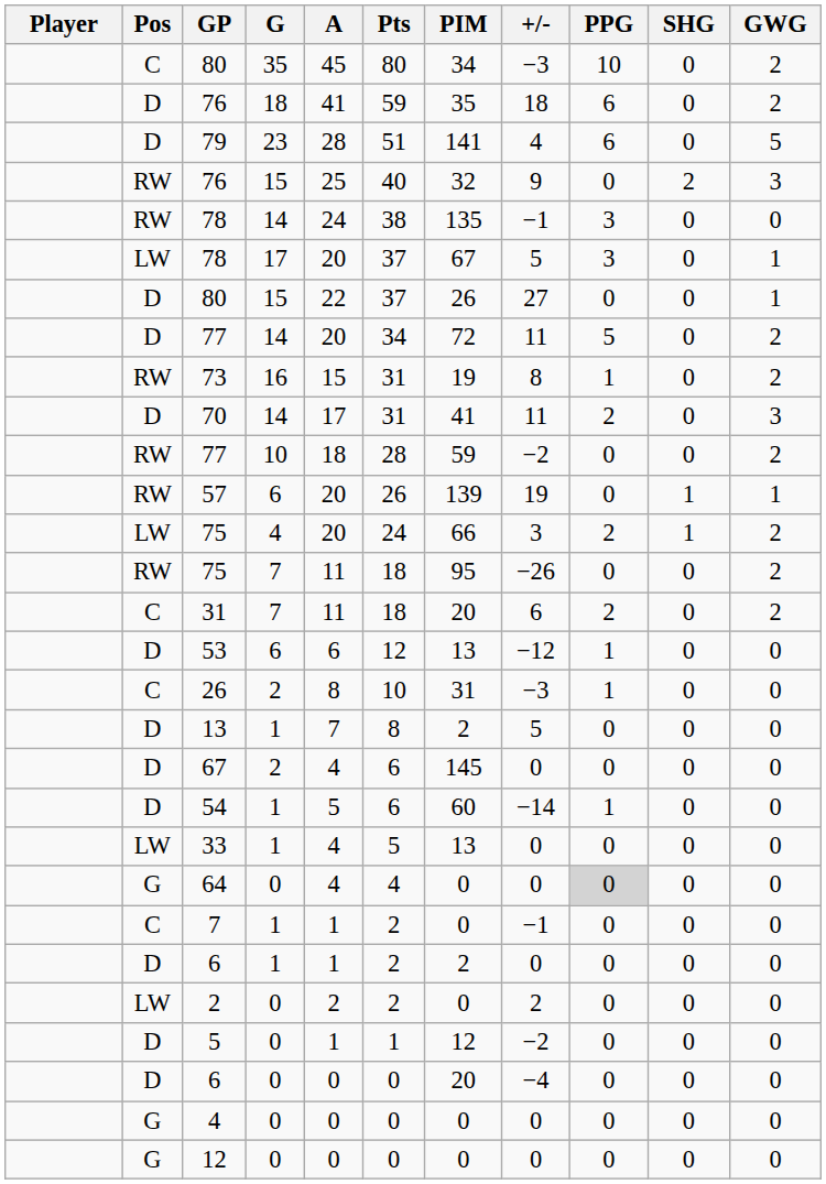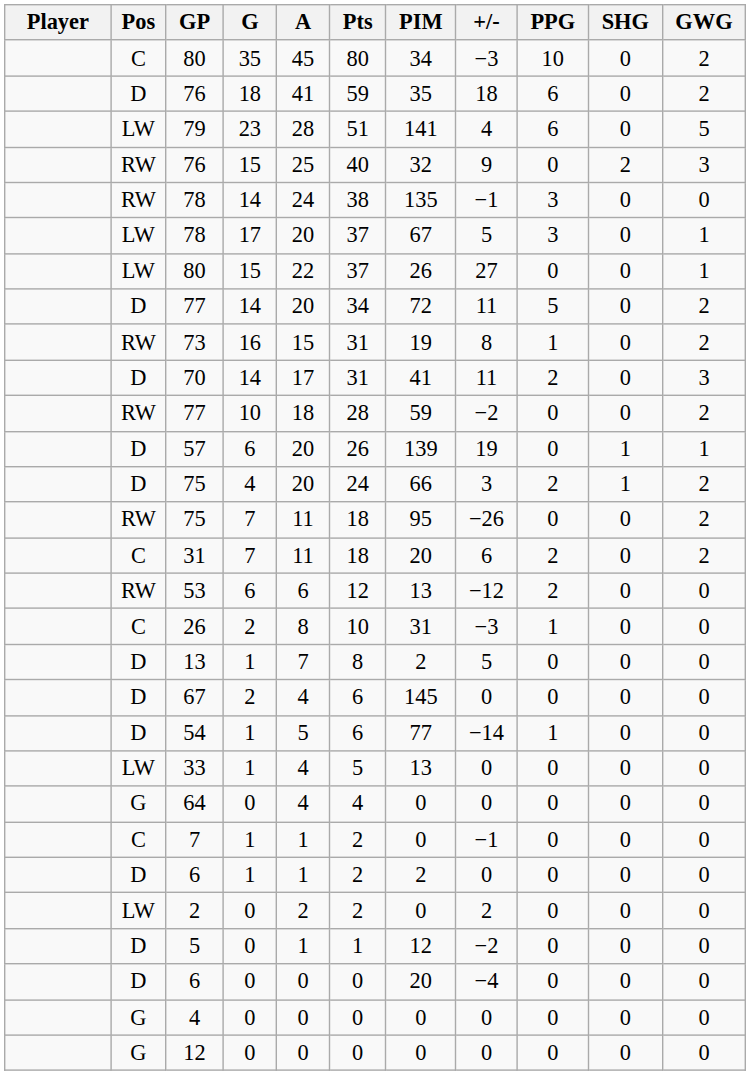 <table class="wikitable sortable" width="60%">
 <tr ALIGN="center">
 <th bgcolor="#DDDDFF" width="10%">Player</th>
 <th bgcolor="#DDDDFF" width="3%" title="Position">Pos</th>
 <th bgcolor="#DDDDFF" width="5%" title="Games played">GP</th>
 <th bgcolor="#DDDDFF" width="5%" title="Goals">G</th>
 <th bgcolor="#DDDDFF" width="5%" title="Assists">A</th>
 <th bgcolor="#DDDDFF" width="5%" title="Points">Pts</th>
 <th bgcolor="#DDDDFF" width="5%" title="Penalties in Minutes">PIM</th>
 <th bgcolor="#DDDDFF" width="5%" title="Plus/minus">+/-</th>
 <th bgcolor="#DDDDFF" width="5%" title="Power play goals">PPG</th>
 <th bgcolor="#DDDDFF" width="5%" title="Short-handed goals">SHG</th>
 <th bgcolor="#DDDDFF" width="5%" title="Game-winning goals">GWG</th>
 </tr>
 <tr align="center">
 <td align="right"></td>
 <td>C</td>
 <td>80</td>
 <td>35</td>
 <td>45</td>
 <td>80</td>
 <td>34</td>
 <td>−3</td>
 <td>10</td>
 <td>0</td>
 <td>2</td>
 </tr>
 <tr align="center">
 <td align="right"></td>
 <td>D</td>
 <td>76</td>
 <td>18</td>
 <td>41</td>
 <td>59</td>
 <td>35</td>
 <td>18</td>
 <td>6</td>
 <td>0</td>
 <td>2</td>
 </tr>
 <tr align="center">
 <td align="right"></td>
-<td>D</td>
+<td>LW</td>
 <td>79</td>
 <td>23</td>
 <td>28</td>
 <td>51</td>
 <td>141</td>
 <td>4</td>
 <td>6</td>
 <td>0</td>
 <td>5</td>
 </tr>
 <tr align="center">
 <td align="right"></td>
 <td>RW</td>
 <td>76</td>
 <td>15</td>
 <td>25</td>
 <td>40</td>
 <td>32</td>
 <td>9</td>
 <td>0</td>
 <td>2</td>
 <td>3</td>
 </tr>
 <tr align="center">
 <td align="right"></td>
 <td>RW</td>
 <td>78</td>
 <td>14</td>
 <td>24</td>
 <td>38</td>
 <td>135</td>
 <td>−1</td>
 <td>3</td>
 <td>0</td>
 <td>0</td>
 </tr>
 <tr align="center">
 <td align="right"></td>
 <td>LW</td>
 <td>78</td>
 <td>17</td>
 <td>20</td>
 <td>37</td>
 <td>67</td>
 <td>5</td>
 <td>3</td>
 <td>0</td>
 <td>1</td>
 </tr>
 <tr align="center">
 <td align="right"></td>
-<td>D</td>
+<td>LW</td>
 <td>80</td>
 <td>15</td>
 <td>22</td>
 <td>37</td>
 <td>26</td>
 <td>27</td>
 <td>0</td>
 <td>0</td>
 <td>1</td>
 </tr>
 <tr align="center">
 <td align="right"></td>
 <td>D</td>
 <td>77</td>
 <td>14</td>
 <td>20</td>
 <td>34</td>
 <td>72</td>
 <td>11</td>
 <td>5</td>
 <td>0</td>
 <td>2</td>
 </tr>
 <tr align="center">
 <td align="right"></td>
 <td>RW</td>
 <td>73</td>
 <td>16</td>
 <td>15</td>
 <td>31</td>
 <td>19</td>
 <td>8</td>
 <td>1</td>
 <td>0</td>
 <td>2</td>
 </tr>
 <tr align="center">
 <td align="right"></td>
 <td>D</td>
 <td>70</td>
 <td>14</td>
 <td>17</td>
 <td>31</td>
 <td>41</td>
 <td>11</td>
 <td>2</td>
 <td>0</td>
 <td>3</td>
 </tr>
 <tr align="center">
 <td align="right"></td>
 <td>RW</td>
 <td>77</td>
 <td>10</td>
 <td>18</td>
 <td>28</td>
 <td>59</td>
 <td>−2</td>
 <td>0</td>
 <td>0</td>
 <td>2</td>
 </tr>
 <tr align="center">
 <td align="right"></td>
-<td>RW</td>
+<td>D</td>
 <td>57</td>
 <td>6</td>
 <td>20</td>
 <td>26</td>
 <td>139</td>
 <td>19</td>
 <td>0</td>
 <td>1</td>
 <td>1</td>
 </tr>
 <tr align="center">
 <td align="right"></td>
-<td>LW</td>
+<td>D</td>
 <td>75</td>
 <td>4</td>
 <td>20</td>
 <td>24</td>
 <td>66</td>
 <td>3</td>
 <td>2</td>
 <td>1</td>
 <td>2</td>
 </tr>
 <tr align="center">
 <td align="right"></td>
 <td>RW</td>
 <td>75</td>
 <td>7</td>
 <td>11</td>
 <td>18</td>
 <td>95</td>
 <td>−26</td>
 <td>0</td>
 <td>0</td>
 <td>2</td>
 </tr>
 <tr align="center">
 <td align="right"></td>
 <td>C</td>
 <td>31</td>
 <td>7</td>
 <td>11</td>
 <td>18</td>
 <td>20</td>
 <td>6</td>
 <td>2</td>
 <td>0</td>
 <td>2</td>
 </tr>
 <tr align="center">
 <td align="right"></td>
-<td>D</td>
+<td>RW</td>
 <td>53</td>
 <td>6</td>
 <td>6</td>
 <td>12</td>
 <td>13</td>
 <td>−12</td>
-<td>1</td>
+<td>2</td>
 <td>0</td>
 <td>0</td>
 </tr>
 <tr align="center">
 <td align="right"></td>
 <td>C</td>
 <td>26</td>
 <td>2</td>
 <td>8</td>
 <td>10</td>
 <td>31</td>
 <td>−3</td>
 <td>1</td>
 <td>0</td>
 <td>0</td>
 </tr>
 <tr align="center">
 <td align="right"></td>
 <td>D</td>
 <td>13</td>
 <td>1</td>
 <td>7</td>
 <td>8</td>
 <td>2</td>
 <td>5</td>
 <td>0</td>
 <td>0</td>
 <td>0</td>
 </tr>
 <tr align="center">
 <td align="right"></td>
 <td>D</td>
 <td>67</td>
 <td>2</td>
 <td>4</td>
 <td>6</td>
 <td>145</td>
 <td>0</td>
 <td>0</td>
 <td>0</td>
 <td>0</td>
 </tr>
 <tr align="center">
 <td align="right"></td>
 <td>D</td>
 <td>54</td>
 <td>1</td>
 <td>5</td>
 <td>6</td>
-<td>60</td>
+<td>77</td>
 <td>−14</td>
 <td>1</td>
 <td>0</td>
 <td>0</td>
 </tr>
 <tr align="center">
 <td align="right"></td>
 <td>LW</td>
 <td>33</td>
 <td>1</td>
 <td>4</td>
 <td>5</td>
 <td>13</td>
 <td>0</td>
 <td>0</td>
 <td>0</td>
 <td>0</td>
 </tr>
 <tr align="center">
 <td align="right"></td>
 <td>G</td>
 <td>64</td>
 <td>0</td>
 <td>4</td>
 <td>4</td>
 <td>0</td>
 <td>0</td>
-<td style="background: lightgrey;">0</td>
+<td>0</td>
 <td>0</td>
 <td>0</td>
 </tr>
 <tr align="center">
 <td align="right"></td>
 <td>C</td>
 <td>7</td>
 <td>1</td>
 <td>1</td>
 <td>2</td>
 <td>0</td>
 <td>−1</td>
 <td>0</td>
 <td>0</td>
 <td>0</td>
 </tr>
 <tr align="center">
 <td align="right"></td>
 <td>D</td>
 <td>6</td>
 <td>1</td>
 <td>1</td>
 <td>2</td>
 <td>2</td>
 <td>0</td>
 <td>0</td>
 <td>0</td>
 <td>0</td>
 </tr>
 <tr align="center">
 <td align="right"></td>
 <td>LW</td>
 <td>2</td>
 <td>0</td>
 <td>2</td>
 <td>2</td>
 <td>0</td>
 <td>2</td>
 <td>0</td>
 <td>0</td>
 <td>0</td>
 </tr>
 <tr align="center">
 <td align="right"></td>
 <td>D</td>
 <td>5</td>
 <td>0</td>
 <td>1</td>
 <td>1</td>
 <td>12</td>
 <td>−2</td>
 <td>0</td>
 <td>0</td>
 <td>0</td>
 </tr>
 <tr align="center">
 <td align="right"></td>
 <td>D</td>
 <td>6</td>
 <td>0</td>
 <td>0</td>
 <td>0</td>
 <td>20</td>
 <td>−4</td>
 <td>0</td>
 <td>0</td>
 <td>0</td>
 </tr>
 <tr align="center">
 <td align="right"></td>
 <td>G</td>
 <td>4</td>
 <td>0</td>
 <td>0</td>
 <td>0</td>
 <td>0</td>
 <td>0</td>
 <td>0</td>
 <td>0</td>
 <td>0</td>
 </tr>
 <tr align="center">
 <td align="right"></td>
 <td>G</td>
 <td>12</td>
 <td>0</td>
 <td>0</td>
 <td>0</td>
 <td>0</td>
 <td>0</td>
 <td>0</td>
 <td>0</td>
 <td>0</td>
 </tr>
 </table>
